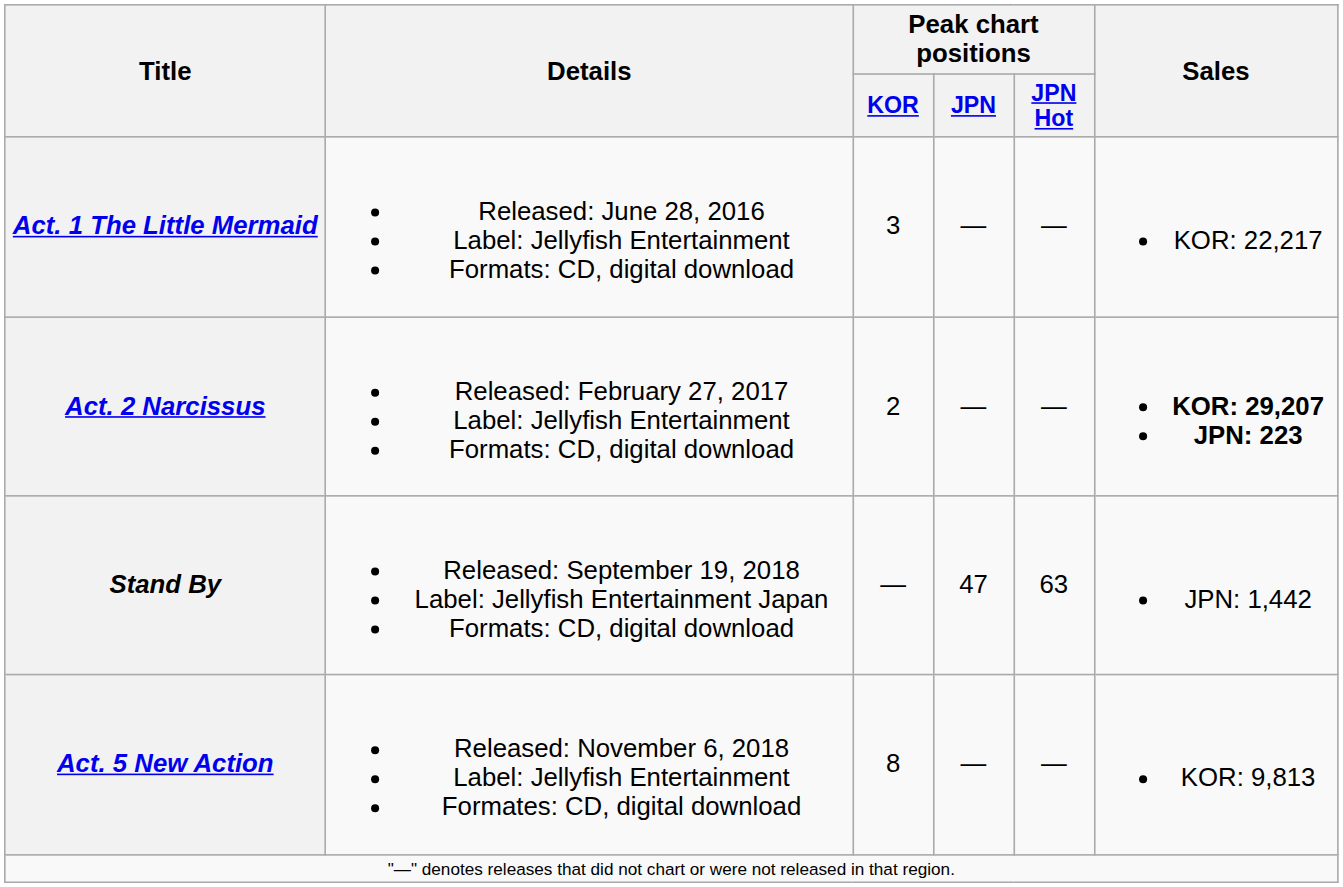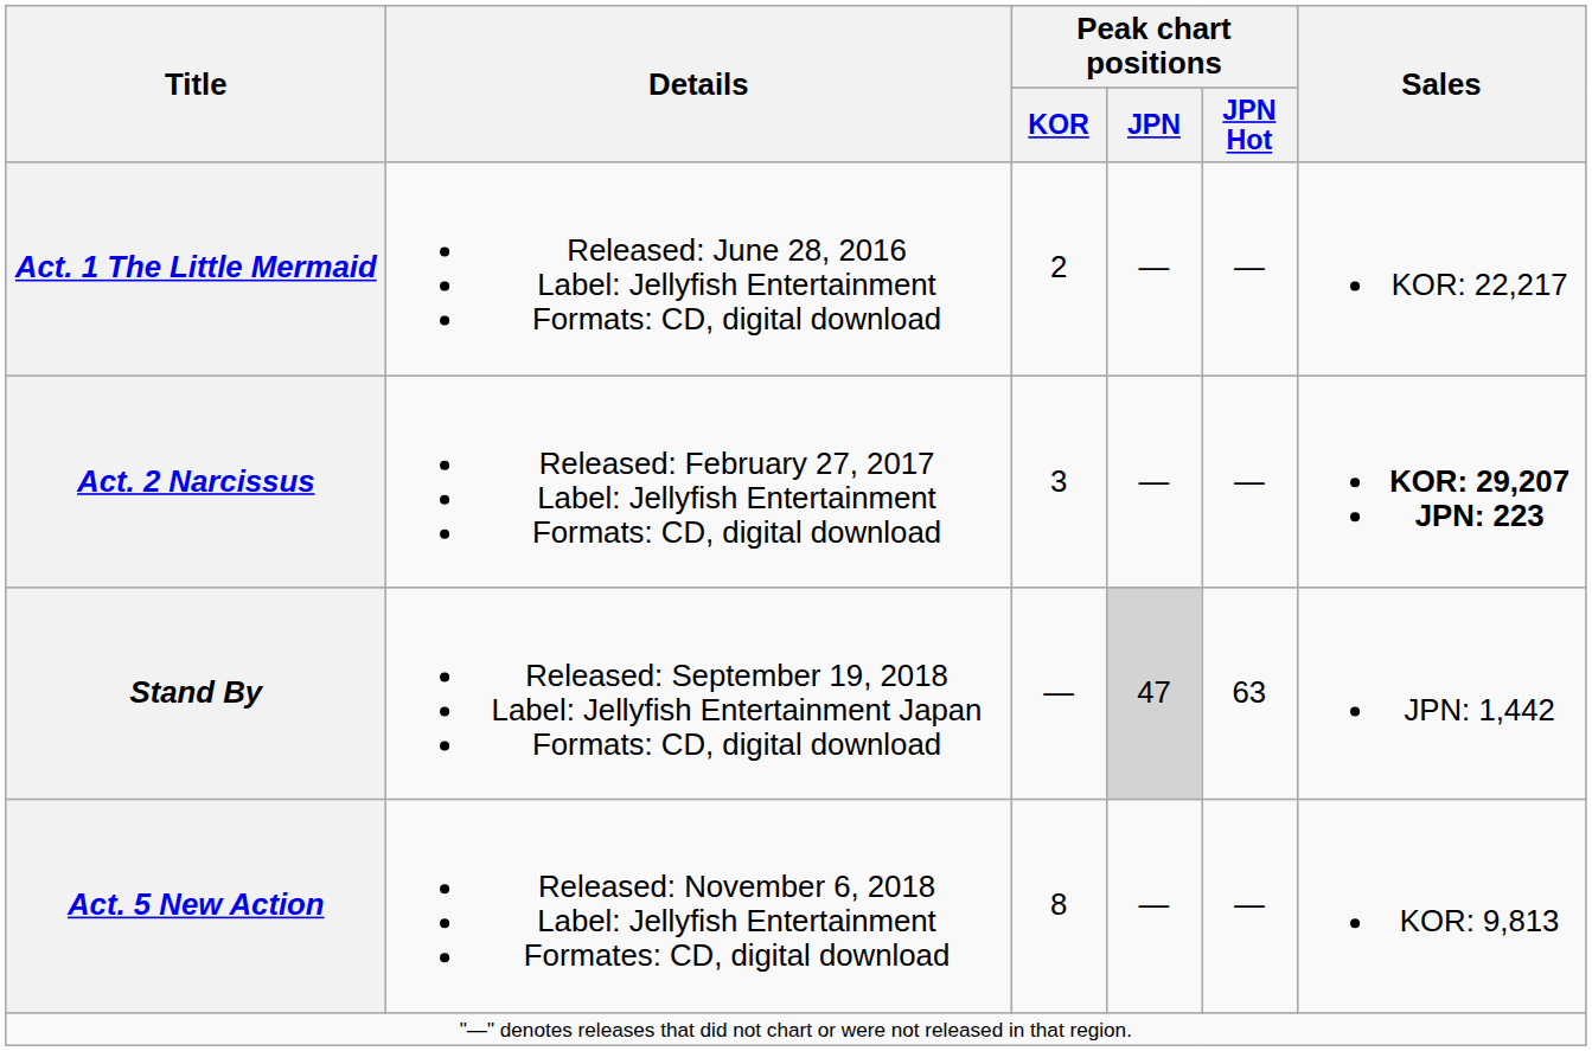 <table class="wikitable plainrowheaders" style="text-align:center;">
 <tr>
 <th scope="col" rowspan="2" style="width:12em;">Title</th>
 <th scope="col" rowspan="2" style="width:20em;">Details</th>
 <th scope="col" colspan="3">Peak chart positions</th>
 <th scope="col" rowspan="2" style="width:9em;">Sales</th>
 </tr>
 <tr>
 <th scope="col" style="width:3em;font-size:90%"><a href='#'>KOR</a><br></th>
 <th scope="col" style="width:3em;font-size:90%;"><a href='#'>JPN</a><br></th>
 <th scope="col" style="width:3em;font-size:90%;"><a href='#'>JPN Hot</a><br></th>
 </tr>
 <tr>
 <th scope="row"><em><a href='#'>Act. 1 The Little Mermaid</a></em></th>
 <td><br><ul><li>Released: June 28, 2016 </li><li>Label: Jellyfish Entertainment</li><li>Formats: CD, digital download</li></ul></td>
-<td>3</td>
+<td>2</td>
 <td>—</td>
 <td>—</td>
 <td><br><ul><li>KOR:  22,217</li></ul></td>
 </tr>
 <tr>
 <th scope="row"><em><a href='#'>Act. 2 Narcissus</a></em></th>
 <td><br><ul><li>Released: February 27, 2017 </li><li>Label: Jellyfish Entertainment</li><li>Formats: CD, digital download</li></ul></td>
-<td>2</td>
+<td>3</td>
 <td>—</td>
 <td>—</td>
 <td><strong><br><ul><li>KOR: 29,207</li><li>JPN: 223</li></ul></strong></td>
 </tr>
 <tr>
 <th scope="row"><em>Stand By</em></th>
 <td><br><ul><li>Released: September 19, 2018 </li><li>Label: Jellyfish Entertainment Japan</li><li>Formats: CD, digital download</li></ul></td>
 <td>—</td>
-<td>47</td>
+<td style="background: lightgrey;">47</td>
 <td>63</td>
 <td><br><ul><li>JPN: 1,442</li></ul></td>
 </tr>
 <tr>
 <th scope="row"><em><a href='#'>Act. 5 New Action</a></em></th>
 <td><br><ul><li>Released: November 6, 2018 </li><li>Label: Jellyfish Entertainment</li><li>Formates: CD, digital download</li></ul></td>
 <td>8</td>
 <td>—</td>
 <td>—</td>
 <td><br><ul><li>KOR: 9,813</li></ul></td>
 </tr>
 <tr>
 <td colspan="7" style="font-size:8pt">"—" denotes releases that did not chart or were not released in that region.</td>
 </tr>
 </table>
